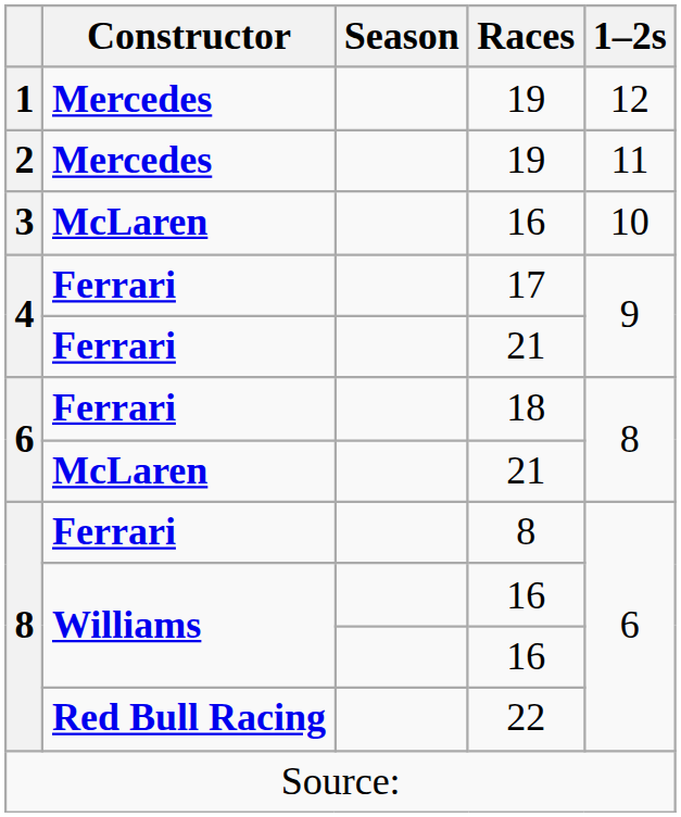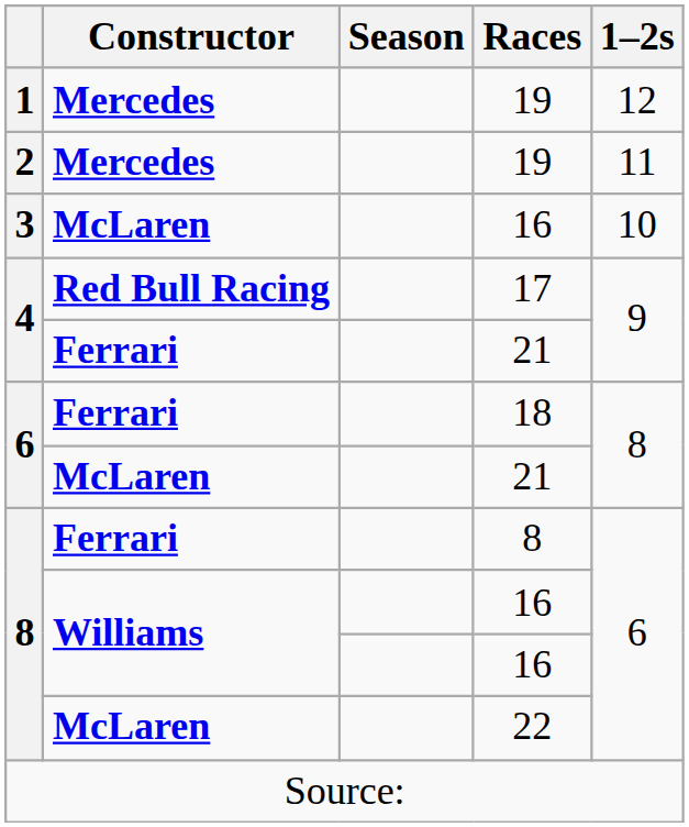 <table class="wikitable">
 <tr>
 <th></th>
 <th>Constructor</th>
 <th>Season</th>
 <th>Races</th>
 <th>1–2s</th>
 </tr>
 <tr align="center">
 <th>1</th>
 <td align="left"> <strong><a href='#'>Mercedes</a></strong></td>
 <td></td>
 <td>19</td>
 <td>12</td>
 </tr>
 <tr align="center">
 <th>2</th>
 <td align="left"> <strong><a href='#'>Mercedes</a></strong></td>
 <td></td>
 <td>19</td>
 <td>11</td>
 </tr>
 <tr align="center">
 <th>3</th>
 <td align="left"> <strong><a href='#'>McLaren</a></strong></td>
 <td></td>
 <td>16</td>
 <td>10</td>
 </tr>
 <tr align="center">
 <th rowspan=2>4</th>
-<td align="left"> <strong><a href='#'>Ferrari</a></strong></td>
+<td align="left"> <strong><a href='#'>Red Bull Racing</a></strong></td>
 <td></td>
 <td>17</td>
 <td rowspan=2>9</td>
 </tr>
 <tr align="center">
 <td align="left"> <strong><a href='#'>Ferrari</a></strong></td>
 <td></td>
 <td>21</td>
 </tr>
 <tr align="center">
 <th rowspan="2">6</th>
 <td align="left"> <strong><a href='#'>Ferrari</a></strong></td>
 <td></td>
 <td>18</td>
 <td rowspan="2">8</td>
 </tr>
 <tr align="center">
 <td align="left"> <strong><a href='#'>McLaren</a></strong></td>
 <td></td>
 <td>21</td>
 </tr>
 <tr align="center">
 <th rowspan="4">8</th>
 <td align="left"> <strong><a href='#'>Ferrari</a></strong></td>
 <td></td>
 <td>8</td>
 <td rowspan="4">6</td>
 </tr>
 <tr align="center">
 <td align="left" rowspan="2"> <strong><a href='#'>Williams</a></strong></td>
 <td></td>
 <td>16</td>
 </tr>
 <tr align="center">
 <td></td>
 <td>16</td>
 </tr>
 <tr align="center">
-<td align="left"> <strong><a href='#'>Red Bull Racing</a></strong></td>
+<td align="left"> <strong><a href='#'>McLaren</a></strong></td>
 <td></td>
 <td>22</td>
 </tr>
 <tr>
 <td colspan=5 align="center">Source:</td>
 </tr>
 </table>
